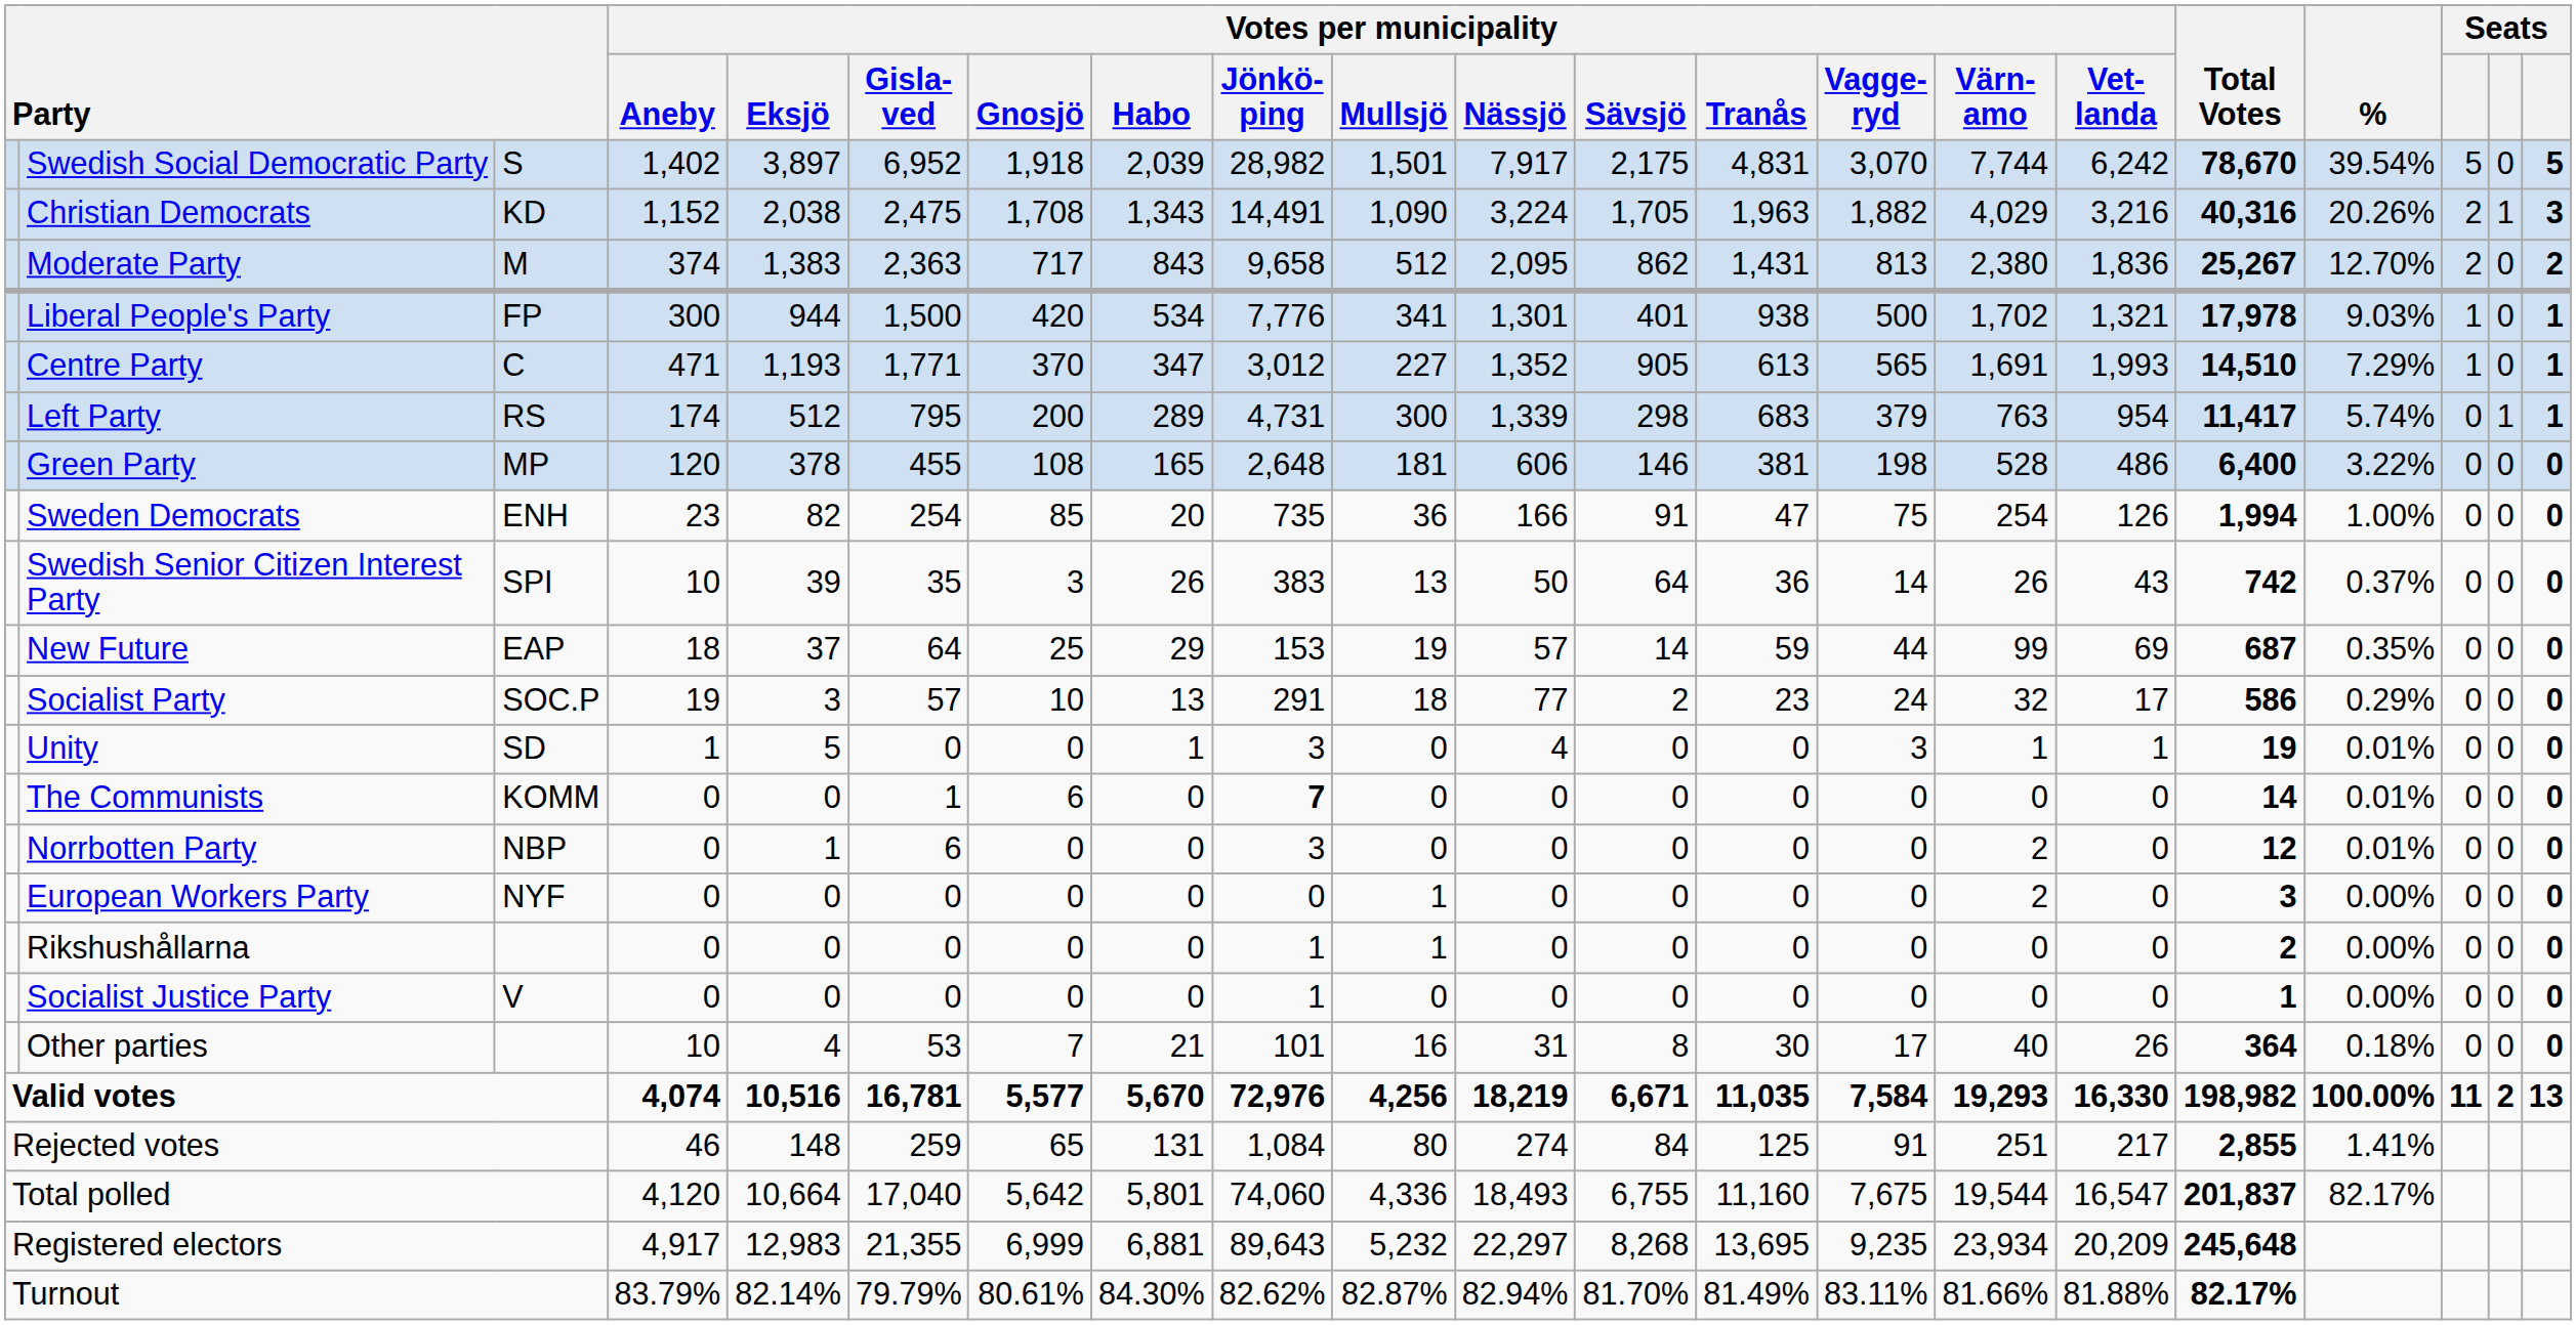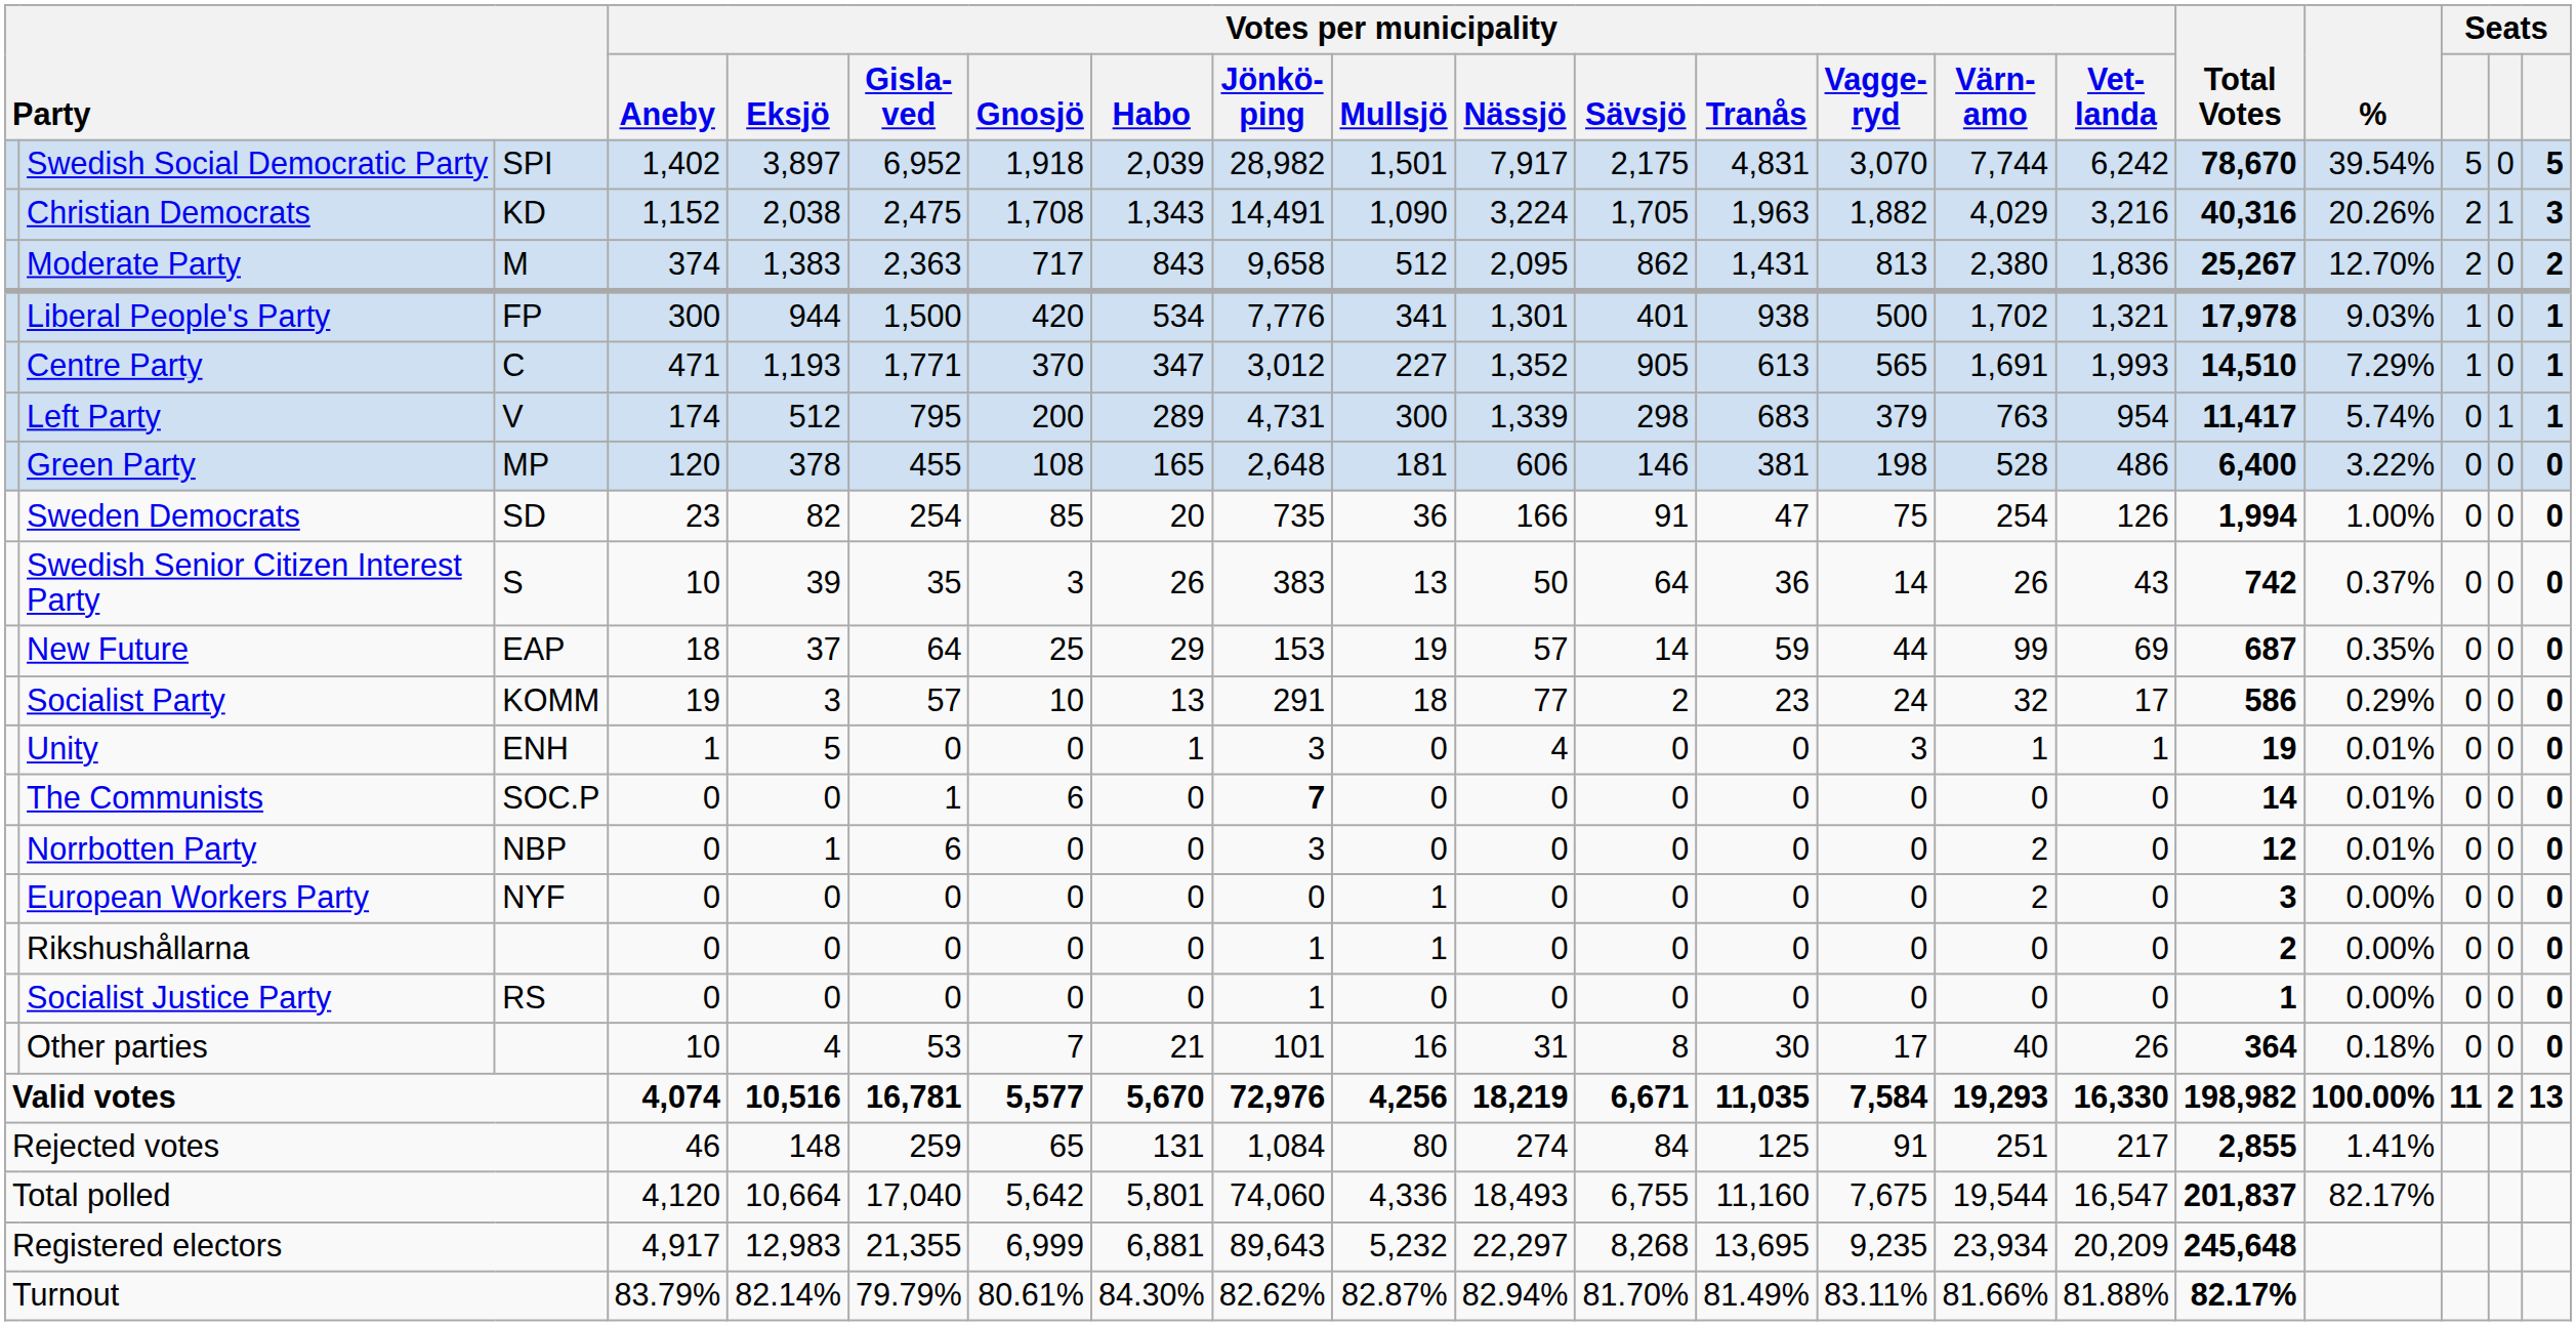 <table class="wikitable" border="1" style="text-align:right;">
 <tr>
 <th style="text-align:left;" valign=bottom rowspan=2 colspan=3>Party</th>
 <th colspan=13>Votes per municipality</th>
 <th align=center valign=bottom rowspan=2 width="50">Total Votes</th>
 <th align=center valign=bottom rowspan=2 width="50">%</th>
 <th colspan=3>Seats</th>
 </tr>
 <tr>
 <th align=center valign=bottom width="50"><a href='#'>Aneby</a></th>
 <th align=center valign=bottom width="50"><a href='#'>Eksjö</a></th>
 <th align=center valign=bottom width="50"><a href='#'>Gisla- ved</a></th>
 <th align=center valign=bottom width="50"><a href='#'>Gnosjö</a></th>
 <th align=center valign=bottom width="50"><a href='#'>Habo</a></th>
 <th align=center valign=bottom width="50"><a href='#'>Jönkö- ping</a></th>
 <th align=center valign=bottom width="50"><a href='#'>Mullsjö</a></th>
 <th align=center valign=bottom width="50"><a href='#'>Nässjö</a></th>
 <th align=center valign=bottom width="50"><a href='#'>Sävsjö</a></th>
 <th align=center valign=bottom width="50"><a href='#'>Tranås</a></th>
 <th align=center valign=bottom width="50"><a href='#'>Vagge- ryd</a></th>
 <th align=center valign=bottom width="50"><a href='#'>Värn- amo</a></th>
 <th align=center valign=bottom width="50"><a href='#'>Vet- landa</a></th>
 <th align=center valign=bottom width="20"><small></small></th>
 <th align=center valign=bottom width="20"><small><a href='#'></a></small></th>
 <th align=center valign=bottom width="20"><small></small></th>
 </tr>
 <tr style="background:#CEE0F2;">
 <td></td>
 <td align=left style="white-space: nowrap;"><a href='#'>Swedish Social Democratic Party</a></td>
-<td align=left>S</td>
+<td align=left>SPI</td>
 <td>1,402</td>
 <td>3,897</td>
 <td>6,952</td>
 <td>1,918</td>
 <td>2,039</td>
 <td>28,982</td>
 <td>1,501</td>
 <td>7,917</td>
 <td>2,175</td>
 <td>4,831</td>
 <td>3,070</td>
 <td>7,744</td>
 <td>6,242</td>
 <td><strong>78,670</strong></td>
 <td>39.54%</td>
 <td>5</td>
 <td>0</td>
 <td><strong>5</strong></td>
 </tr>
 <tr style="background:#CEE0F2;">
 <td></td>
 <td align=left><a href='#'>Christian Democrats</a></td>
 <td align=left>KD</td>
 <td>1,152</td>
 <td>2,038</td>
 <td>2,475</td>
 <td>1,708</td>
 <td>1,343</td>
 <td>14,491</td>
 <td>1,090</td>
 <td>3,224</td>
 <td>1,705</td>
 <td>1,963</td>
 <td>1,882</td>
 <td>4,029</td>
 <td>3,216</td>
 <td><strong>40,316</strong></td>
 <td>20.26%</td>
 <td>2</td>
 <td>1</td>
 <td><strong>3</strong></td>
 </tr>
 <tr style="background:#CEE0F2;">
 <td></td>
 <td align=left><a href='#'>Moderate Party</a></td>
 <td align=left>M</td>
 <td>374</td>
 <td>1,383</td>
 <td>2,363</td>
 <td>717</td>
 <td>843</td>
 <td>9,658</td>
 <td>512</td>
 <td>2,095</td>
 <td>862</td>
 <td>1,431</td>
 <td>813</td>
 <td>2,380</td>
 <td>1,836</td>
 <td><strong>25,267</strong></td>
 <td>12.70%</td>
 <td>2</td>
 <td>0</td>
 <td><strong>2</strong></td>
 </tr>
 <tr style="background:#CEE0F2; border-top:3px solid darkgray;">
 <td></td>
 <td align=left><a href='#'>Liberal People's Party</a></td>
 <td align=left>FP</td>
 <td>300</td>
 <td>944</td>
 <td>1,500</td>
 <td>420</td>
 <td>534</td>
 <td>7,776</td>
 <td>341</td>
 <td>1,301</td>
 <td>401</td>
 <td>938</td>
 <td>500</td>
 <td>1,702</td>
 <td>1,321</td>
 <td><strong>17,978</strong></td>
 <td>9.03%</td>
 <td>1</td>
 <td>0</td>
 <td><strong>1</strong></td>
 </tr>
 <tr style="background:#CEE0F2;">
 <td></td>
 <td align=left><a href='#'>Centre Party</a></td>
 <td align=left>C</td>
 <td>471</td>
 <td>1,193</td>
 <td>1,771</td>
 <td>370</td>
 <td>347</td>
 <td>3,012</td>
 <td>227</td>
 <td>1,352</td>
 <td>905</td>
 <td>613</td>
 <td>565</td>
 <td>1,691</td>
 <td>1,993</td>
 <td><strong>14,510</strong></td>
 <td>7.29%</td>
 <td>1</td>
 <td>0</td>
 <td><strong>1</strong></td>
 </tr>
 <tr style="background:#CEE0F2;">
 <td></td>
 <td align=left><a href='#'>Left Party</a></td>
-<td align=left>RS</td>
+<td align=left>V</td>
 <td>174</td>
 <td>512</td>
 <td>795</td>
 <td>200</td>
 <td>289</td>
 <td>4,731</td>
 <td>300</td>
 <td>1,339</td>
 <td>298</td>
 <td>683</td>
 <td>379</td>
 <td>763</td>
 <td>954</td>
 <td><strong>11,417</strong></td>
 <td>5.74%</td>
 <td>0</td>
 <td>1</td>
 <td><strong>1</strong></td>
 </tr>
 <tr style="background:#CEE0F2;">
 <td></td>
 <td align=left><a href='#'>Green Party</a></td>
 <td align=left>MP</td>
 <td>120</td>
 <td>378</td>
 <td>455</td>
 <td>108</td>
 <td>165</td>
 <td>2,648</td>
 <td>181</td>
 <td>606</td>
 <td>146</td>
 <td>381</td>
 <td>198</td>
 <td>528</td>
 <td>486</td>
 <td><strong>6,400</strong></td>
 <td>3.22%</td>
 <td>0</td>
 <td>0</td>
 <td><strong>0</strong></td>
 </tr>
 <tr>
 <td></td>
 <td align=left><a href='#'>Sweden Democrats</a></td>
-<td align=left>ENH</td>
+<td align=left>SD</td>
 <td>23</td>
 <td>82</td>
 <td>254</td>
 <td>85</td>
 <td>20</td>
 <td>735</td>
 <td>36</td>
 <td>166</td>
 <td>91</td>
 <td>47</td>
 <td>75</td>
 <td>254</td>
 <td>126</td>
 <td><strong>1,994</strong></td>
 <td>1.00%</td>
 <td>0</td>
 <td>0</td>
 <td><strong>0</strong></td>
 </tr>
 <tr>
 <td></td>
 <td align=left><a href='#'>Swedish Senior Citizen Interest Party</a></td>
-<td align=left>SPI</td>
+<td align=left>S</td>
 <td>10</td>
 <td>39</td>
 <td>35</td>
 <td>3</td>
 <td>26</td>
 <td>383</td>
 <td>13</td>
 <td>50</td>
 <td>64</td>
 <td>36</td>
 <td>14</td>
 <td>26</td>
 <td>43</td>
 <td><strong>742</strong></td>
 <td>0.37%</td>
 <td>0</td>
 <td>0</td>
 <td><strong>0</strong></td>
 </tr>
 <tr>
 <td></td>
 <td align=left><a href='#'>New Future</a></td>
 <td align=left>EAP</td>
 <td>18</td>
 <td>37</td>
 <td>64</td>
 <td>25</td>
 <td>29</td>
 <td>153</td>
 <td>19</td>
 <td>57</td>
 <td>14</td>
 <td>59</td>
 <td>44</td>
 <td>99</td>
 <td>69</td>
 <td><strong>687</strong></td>
 <td>0.35%</td>
 <td>0</td>
 <td>0</td>
 <td><strong>0</strong></td>
 </tr>
 <tr>
 <td></td>
 <td align=left><a href='#'>Socialist Party</a></td>
-<td align=left>SOC.P</td>
+<td align=left>KOMM</td>
 <td>19</td>
 <td>3</td>
 <td>57</td>
 <td>10</td>
 <td>13</td>
 <td>291</td>
 <td>18</td>
 <td>77</td>
 <td>2</td>
 <td>23</td>
 <td>24</td>
 <td>32</td>
 <td>17</td>
 <td><strong>586</strong></td>
 <td>0.29%</td>
 <td>0</td>
 <td>0</td>
 <td><strong>0</strong></td>
 </tr>
 <tr>
 <td></td>
 <td align=left><a href='#'>Unity</a></td>
-<td align=left>SD</td>
+<td align=left>ENH</td>
 <td>1</td>
 <td>5</td>
 <td>0</td>
 <td>0</td>
 <td>1</td>
 <td>3</td>
 <td>0</td>
 <td>4</td>
 <td>0</td>
 <td>0</td>
 <td>3</td>
 <td>1</td>
 <td>1</td>
 <td><strong>19</strong></td>
 <td>0.01%</td>
 <td>0</td>
 <td>0</td>
 <td><strong>0</strong></td>
 </tr>
 <tr>
 <td></td>
 <td align=left><a href='#'>The Communists</a></td>
-<td align=left>KOMM</td>
+<td align=left>SOC.P</td>
 <td>0</td>
 <td>0</td>
 <td>1</td>
 <td>6</td>
 <td>0</td>
 <td><strong>7</strong></td>
 <td>0</td>
 <td>0</td>
 <td>0</td>
 <td>0</td>
 <td>0</td>
 <td>0</td>
 <td>0</td>
 <td><strong>14</strong></td>
 <td>0.01%</td>
 <td>0</td>
 <td>0</td>
 <td><strong>0</strong></td>
 </tr>
 <tr>
 <td></td>
 <td align=left><a href='#'>Norrbotten Party</a></td>
 <td align=left>NBP</td>
 <td>0</td>
 <td>1</td>
 <td>6</td>
 <td>0</td>
 <td>0</td>
 <td>3</td>
 <td>0</td>
 <td>0</td>
 <td>0</td>
 <td>0</td>
 <td>0</td>
 <td>2</td>
 <td>0</td>
 <td><strong>12</strong></td>
 <td>0.01%</td>
 <td>0</td>
 <td>0</td>
 <td><strong>0</strong></td>
 </tr>
 <tr>
 <td></td>
 <td align=left><a href='#'>European Workers Party</a></td>
 <td align=left>NYF</td>
 <td>0</td>
 <td>0</td>
 <td>0</td>
 <td>0</td>
 <td>0</td>
 <td>0</td>
 <td>1</td>
 <td>0</td>
 <td>0</td>
 <td>0</td>
 <td>0</td>
 <td>2</td>
 <td>0</td>
 <td><strong>3</strong></td>
 <td>0.00%</td>
 <td>0</td>
 <td>0</td>
 <td><strong>0</strong></td>
 </tr>
 <tr>
 <td></td>
 <td align=left>Rikshushållarna</td>
 <td></td>
 <td>0</td>
 <td>0</td>
 <td>0</td>
 <td>0</td>
 <td>0</td>
 <td>1</td>
 <td>1</td>
 <td>0</td>
 <td>0</td>
 <td>0</td>
 <td>0</td>
 <td>0</td>
 <td>0</td>
 <td><strong>2</strong></td>
 <td>0.00%</td>
 <td>0</td>
 <td>0</td>
 <td><strong>0</strong></td>
 </tr>
 <tr>
 <td></td>
 <td align=left><a href='#'>Socialist Justice Party</a></td>
-<td align=left>V</td>
+<td align=left>RS</td>
 <td>0</td>
 <td>0</td>
 <td>0</td>
 <td>0</td>
 <td>0</td>
 <td>1</td>
 <td>0</td>
 <td>0</td>
 <td>0</td>
 <td>0</td>
 <td>0</td>
 <td>0</td>
 <td>0</td>
 <td><strong>1</strong></td>
 <td>0.00%</td>
 <td>0</td>
 <td>0</td>
 <td><strong>0</strong></td>
 </tr>
 <tr>
 <td></td>
 <td align=left>Other parties</td>
 <td></td>
 <td>10</td>
 <td>4</td>
 <td>53</td>
 <td>7</td>
 <td>21</td>
 <td>101</td>
 <td>16</td>
 <td>31</td>
 <td>8</td>
 <td>30</td>
 <td>17</td>
 <td>40</td>
 <td>26</td>
 <td><strong>364</strong></td>
 <td>0.18%</td>
 <td>0</td>
 <td>0</td>
 <td><strong>0</strong></td>
 </tr>
 <tr style="font-weight:bold">
 <td align=left colspan=3>Valid votes</td>
 <td>4,074</td>
 <td>10,516</td>
 <td>16,781</td>
 <td>5,577</td>
 <td>5,670</td>
 <td>72,976</td>
 <td>4,256</td>
 <td>18,219</td>
 <td>6,671</td>
 <td>11,035</td>
 <td>7,584</td>
 <td>19,293</td>
 <td>16,330</td>
 <td>198,982</td>
 <td>100.00%</td>
 <td>11</td>
 <td>2</td>
 <td>13</td>
 </tr>
 <tr>
 <td align=left colspan=3>Rejected votes</td>
 <td>46</td>
 <td>148</td>
 <td>259</td>
 <td>65</td>
 <td>131</td>
 <td>1,084</td>
 <td>80</td>
 <td>274</td>
 <td>84</td>
 <td>125</td>
 <td>91</td>
 <td>251</td>
 <td>217</td>
 <td><strong>2,855</strong></td>
 <td>1.41%</td>
 <td></td>
 <td></td>
 <td></td>
 </tr>
 <tr>
 <td align=left colspan=3>Total polled</td>
 <td>4,120</td>
 <td>10,664</td>
 <td>17,040</td>
 <td>5,642</td>
 <td>5,801</td>
 <td>74,060</td>
 <td>4,336</td>
 <td>18,493</td>
 <td>6,755</td>
 <td>11,160</td>
 <td>7,675</td>
 <td>19,544</td>
 <td>16,547</td>
 <td><strong>201,837</strong></td>
 <td>82.17%</td>
 <td></td>
 <td></td>
 <td></td>
 </tr>
 <tr>
 <td align=left colspan=3>Registered electors</td>
 <td>4,917</td>
 <td>12,983</td>
 <td>21,355</td>
 <td>6,999</td>
 <td>6,881</td>
 <td>89,643</td>
 <td>5,232</td>
 <td>22,297</td>
 <td>8,268</td>
 <td>13,695</td>
 <td>9,235</td>
 <td>23,934</td>
 <td>20,209</td>
 <td><strong>245,648</strong></td>
 <td></td>
 <td></td>
 <td></td>
 <td></td>
 </tr>
 <tr>
 <td align=left colspan=3>Turnout</td>
 <td>83.79%</td>
 <td>82.14%</td>
 <td>79.79%</td>
 <td>80.61%</td>
 <td>84.30%</td>
 <td>82.62%</td>
 <td>82.87%</td>
 <td>82.94%</td>
 <td>81.70%</td>
 <td>81.49%</td>
 <td>83.11%</td>
 <td>81.66%</td>
 <td>81.88%</td>
 <td><strong>82.17%</strong></td>
 <td></td>
 <td></td>
 <td></td>
 <td></td>
 </tr>
 </table>
